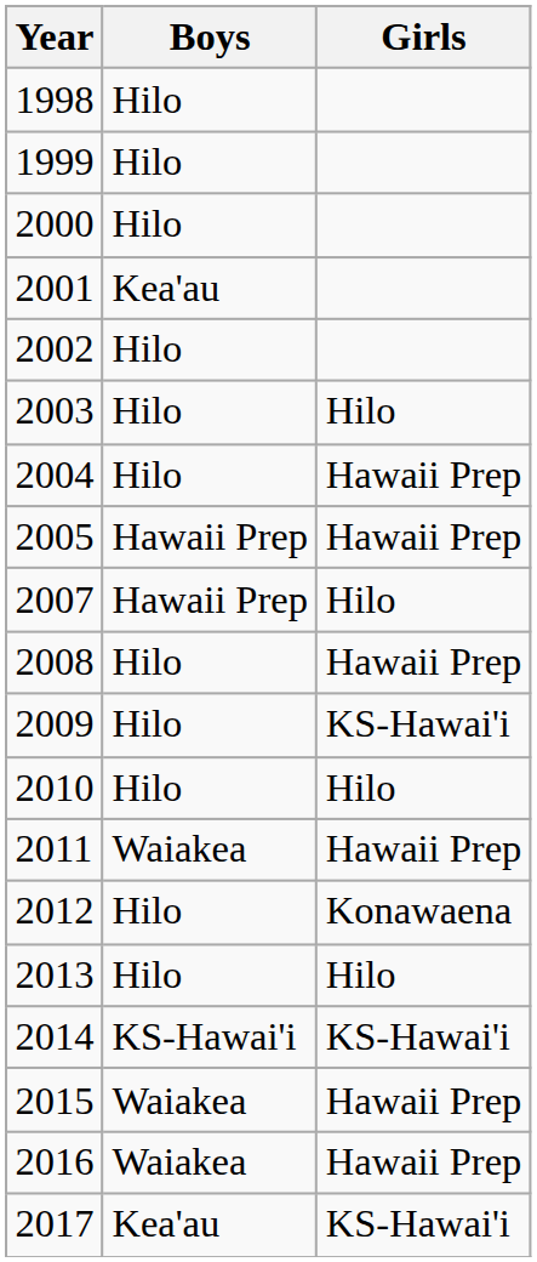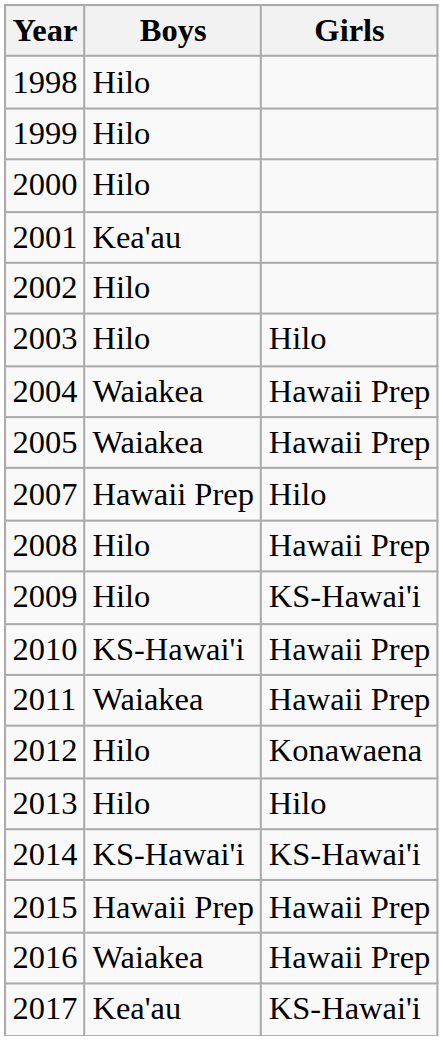 <table class="wikitable">
 <tr>
 <th>Year</th>
 <th>Boys</th>
 <th>Girls</th>
 </tr>
 <tr>
 <td>1998</td>
 <td>Hilo</td>
 <td></td>
 </tr>
 <tr>
 <td>1999</td>
 <td>Hilo</td>
 <td></td>
 </tr>
 <tr>
 <td>2000</td>
 <td>Hilo</td>
 <td></td>
 </tr>
 <tr>
 <td>2001</td>
 <td>Kea'au</td>
 <td></td>
 </tr>
 <tr>
 <td>2002</td>
 <td>Hilo</td>
 <td></td>
 </tr>
 <tr>
 <td>2003</td>
 <td>Hilo</td>
 <td>Hilo</td>
 </tr>
 <tr>
 <td>2004</td>
-<td>Hilo</td>
+<td>Waiakea</td>
 <td>Hawaii Prep</td>
 </tr>
 <tr>
 <td>2005</td>
-<td>Hawaii Prep</td>
+<td>Waiakea</td>
 <td>Hawaii Prep</td>
 </tr>
 <tr>
 <td>2007</td>
 <td>Hawaii Prep</td>
 <td>Hilo</td>
 </tr>
 <tr>
 <td>2008</td>
 <td>Hilo</td>
 <td>Hawaii Prep</td>
 </tr>
 <tr>
 <td>2009</td>
 <td>Hilo</td>
 <td>KS-Hawai'i</td>
 </tr>
 <tr>
 <td>2010</td>
-<td>Hilo</td>
-<td>Hilo</td>
+<td>KS-Hawai'i</td>
+<td>Hawaii Prep</td>
 </tr>
 <tr>
 <td>2011</td>
 <td>Waiakea</td>
 <td>Hawaii Prep</td>
 </tr>
 <tr>
 <td>2012</td>
 <td>Hilo</td>
 <td>Konawaena</td>
 </tr>
 <tr>
 <td>2013</td>
 <td>Hilo</td>
 <td>Hilo</td>
 </tr>
 <tr>
 <td>2014</td>
 <td>KS-Hawai'i</td>
 <td>KS-Hawai'i</td>
 </tr>
 <tr>
 <td>2015</td>
-<td>Waiakea</td>
+<td>Hawaii Prep</td>
 <td>Hawaii Prep</td>
 </tr>
 <tr>
 <td>2016</td>
 <td>Waiakea</td>
 <td>Hawaii Prep</td>
 </tr>
 <tr>
 <td>2017</td>
 <td>Kea'au</td>
 <td>KS-Hawai'i</td>
 </tr>
 <tr>
 </tr>
 </table>
